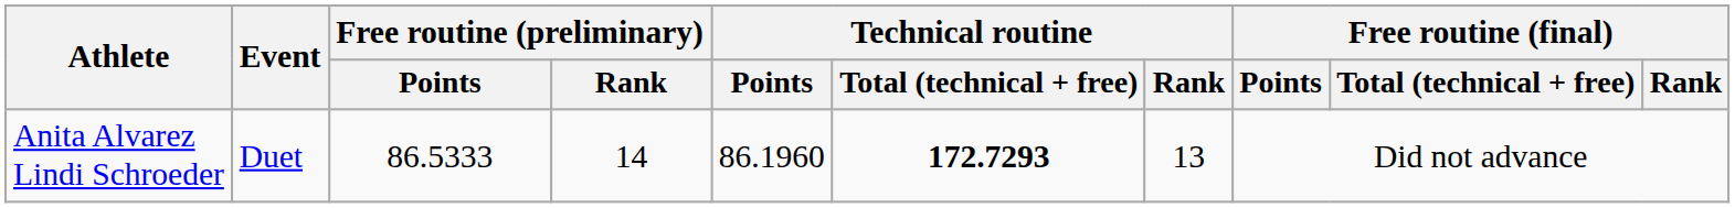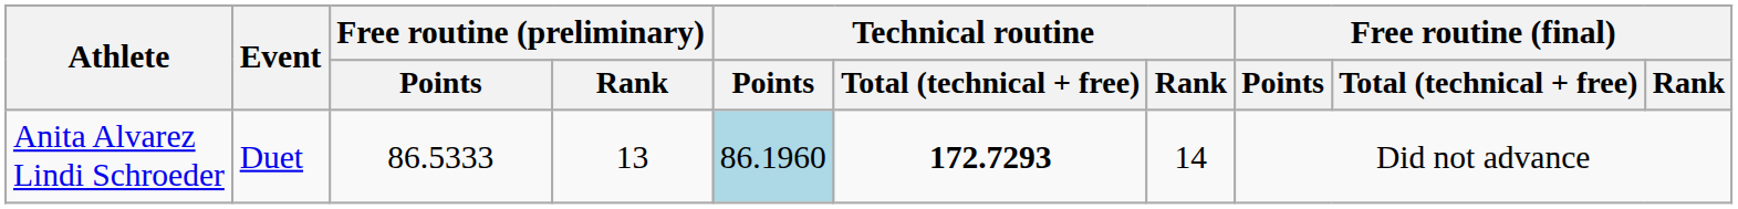 <table class=wikitable style="font-size:90%">
 <tr>
 <th rowspan=2>Athlete</th>
 <th rowspan=2>Event</th>
 <th colspan=2>Free routine (preliminary)</th>
 <th colspan=3>Technical routine</th>
 <th colspan=3>Free routine (final)</th>
 </tr>
 <tr style=font-size:95%>
 <th>Points</th>
 <th>Rank</th>
 <th>Points</th>
 <th>Total (technical + free)</th>
 <th>Rank</th>
 <th>Points</th>
 <th>Total (technical + free)</th>
 <th>Rank</th>
 </tr>
 <tr align=center>
 <td align=left><a href='#'>Anita Alvarez</a><br><a href='#'>Lindi Schroeder</a></td>
 <td align=left><a href='#'>Duet</a></td>
 <td>86.5333</td>
+<td>13</td>
+<td style="background: lightblue;">86.1960</td>
+<td><strong>172.7293</strong></td>
 <td>14</td>
-<td>86.1960</td>
-<td><strong>172.7293</strong></td>
-<td>13</td>
 <td colspan="3">Did not advance</td>
 </tr>
 </table>
